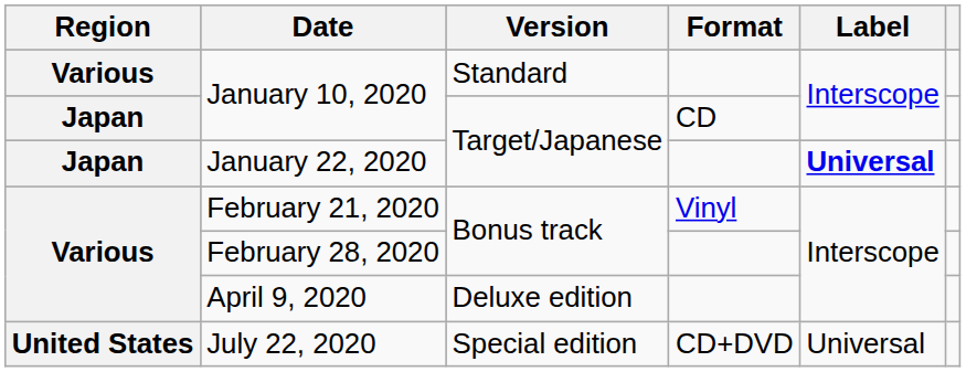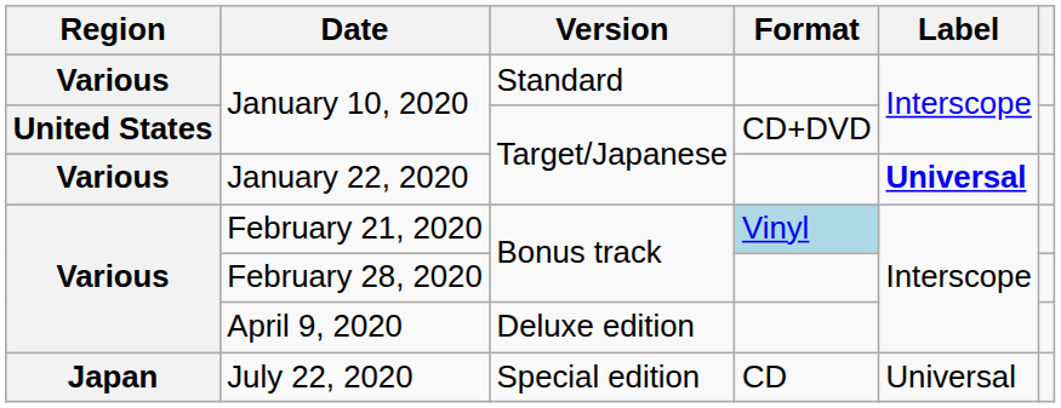 <table class="wikitable plainrowheaders">
 <tr>
 <th scope="col">Region</th>
 <th scope="col">Date</th>
 <th scope="col">Version</th>
 <th scope="col">Format</th>
 <th scope="col">Label</th>
 <th scope="col"></th>
 </tr>
 <tr>
 <th scope="row">Various</th>
 <td rowspan="2">January 10, 2020</td>
 <td>Standard</td>
 <td></td>
 <td rowspan="2"><a href='#'>Interscope</a></td>
 <td style="text-align:center;"></td>
 </tr>
 <tr>
-<th scope="row">Japan</th>
+<th scope="row">United States</th>
 <td rowspan="2">Target/Japanese</td>
-<td>CD</td>
+<td>CD+DVD</td>
 <td style="text-align:center;"></td>
 </tr>
 <tr>
-<th scope="row">Japan</th>
+<th scope="row">Various</th>
 <td>January 22, 2020</td>
 <td></td>
 <td><strong><a href='#'>Universal</a></strong></td>
 <td style="text-align:center;"></td>
 </tr>
 <tr>
 <th scope="row" rowspan="3">Various</th>
 <td>February 21, 2020</td>
 <td rowspan="2">Bonus track</td>
-<td><a href='#'>Vinyl</a></td>
+<td style="background: lightblue;"><a href='#'>Vinyl</a></td>
 <td rowspan="3">Interscope</td>
 <td style="text-align:center;"></td>
 </tr>
 <tr>
 <td>February 28, 2020</td>
 <td></td>
 <td style="text-align:center;"></td>
 </tr>
 <tr>
 <td>April 9, 2020</td>
 <td>Deluxe edition</td>
 <td></td>
 <td style="text-align:center;"></td>
 </tr>
 <tr>
-<th scope="row">United States</th>
+<th scope="row">Japan</th>
 <td>July 22, 2020</td>
 <td>Special edition</td>
-<td>CD+DVD</td>
+<td>CD</td>
 <td>Universal</td>
 <td style="text-align:center;"></td>
 </tr>
 </table>
